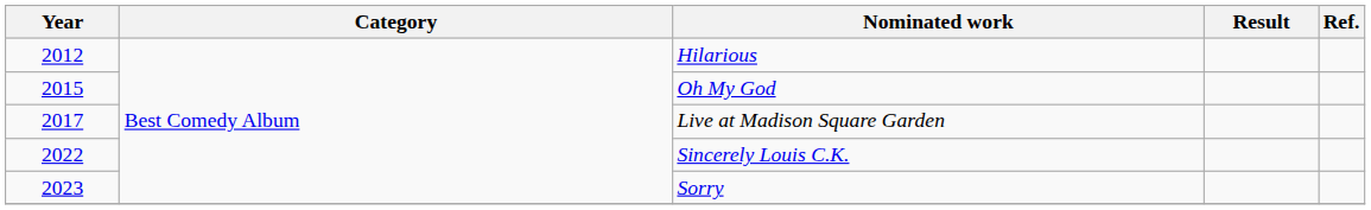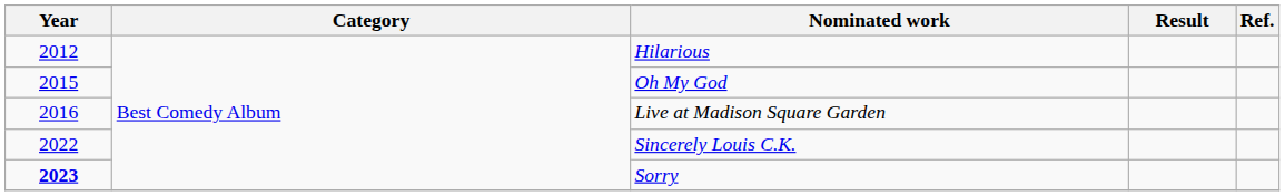 <table class=wikitable>
 <tr>
 <th scope="col" style="width:5em;">Year</th>
 <th scope="col" style="width:26em;">Category</th>
 <th scope="col" style="width:25em;">Nominated work</th>
 <th scope="col" style="width:5em;">Result</th>
 <th>Ref.</th>
 </tr>
 <tr>
 <td style="text-align:center;"><a href='#'>2012</a></td>
 <td rowspan=5><a href='#'>Best Comedy Album</a></td>
 <td><em><a href='#'>Hilarious</a></em></td>
 <td></td>
 <td style="text-align:center;"></td>
 </tr>
 <tr>
 <td style="text-align:center;"><a href='#'>2015</a></td>
 <td><em><a href='#'>Oh My God</a></em></td>
 <td></td>
 <td style="text-align:center;"></td>
 </tr>
 <tr>
-<td style="text-align:center;"><a href='#'>2017</a></td>
+<td style="text-align:center;"><a href='#'>2016</a></td>
 <td><em>Live at Madison Square Garden</em></td>
 <td></td>
 <td style="text-align:center;"></td>
 </tr>
 <tr>
 <td style="text-align:center;"><a href='#'>2022</a></td>
 <td><em><a href='#'>Sincerely Louis C.K.</a></em></td>
 <td></td>
 <td style="text-align:center;"></td>
 </tr>
 <tr>
-<td style="text-align:center;"><a href='#'>2023</a></td>
+<td style="text-align:center;"><strong><a href='#'>2023</a></strong></td>
 <td><em><a href='#'>Sorry</a></em></td>
 <td></td>
 <td style="text-align:center;"></td>
 </tr>
 <tr>
 </tr>
 </table>
